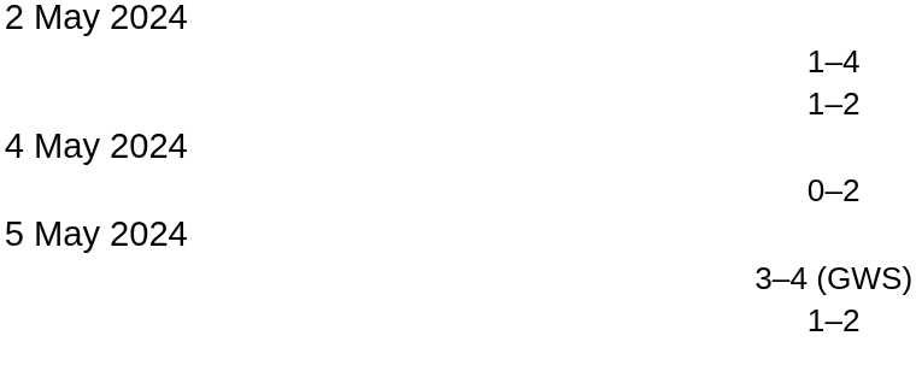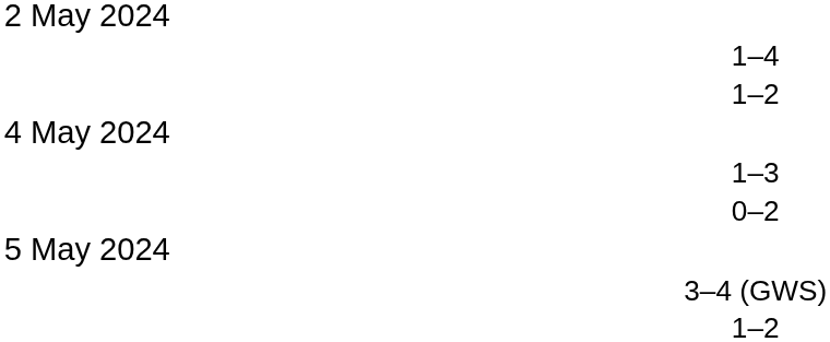 <table style="width:100%;" cellspacing="1">
 <tr>
 <th width=25%></th>
 <th width=2%></th>
 <th width=6%></th>
 <th width=2%></th>
 <th width=25%></th>
 </tr>
 <tr>
 <td>2 May 2024</td>
 </tr>
 <tr style=font-size:90%>
 <td align=right></td>
 <td></td>
 <td align=center>1–4</td>
 <td></td>
 <td><strong></strong></td>
 <td></td>
 </tr>
 <tr style=font-size:90%>
 <td align=right></td>
 <td></td>
 <td align=center>1–2</td>
 <td></td>
 <td><strong></strong></td>
 <td></td>
 </tr>
 <tr>
 <td>4 May 2024</td>
 </tr>
 <tr style=font-size:90%>
 <td align=right></td>
 <td></td>
+<td align=center>1–3</td>
+<td></td>
+<td><strong></strong></td>
+<td></td>
+</tr>
+<tr style=font-size:90%>
+<td align=right></td>
+<td></td>
 <td align=center>0–2</td>
 <td></td>
 <td><strong></strong></td>
 <td></td>
 </tr>
 <tr>
 <td>5 May 2024</td>
 </tr>
 <tr style=font-size:90%>
 <td align=right></td>
 <td></td>
 <td align=center>3–4 (GWS)</td>
 <td></td>
 <td><strong></strong></td>
 <td></td>
 </tr>
 <tr style=font-size:90%>
 <td align=right></td>
 <td></td>
 <td align=center>1–2</td>
 <td></td>
 <td><strong></strong></td>
 <td></td>
 </tr>
 </table>
